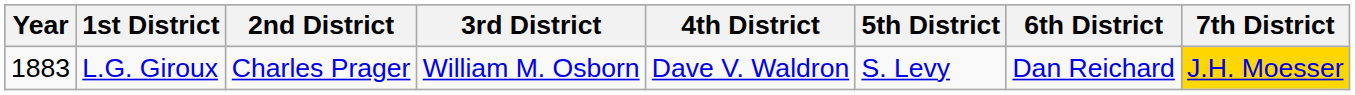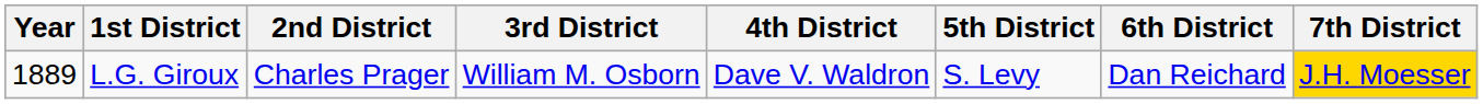 <table class="wikitable">
 <tr>
 <th>Year</th>
 <th>1st District</th>
 <th>2nd District</th>
 <th>3rd District</th>
 <th>4th District</th>
 <th>5th District</th>
 <th>6th District</th>
 <th>7th District</th>
 </tr>
 <tr>
-<td>1883</td>
+<td>1889</td>
 <td><a href='#'>L.G. Giroux</a></td>
 <td><a href='#'>Charles Prager</a></td>
 <td><a href='#'>William M. Osborn</a></td>
 <td><a href='#'>Dave V. Waldron</a></td>
 <td><a href='#'>S. Levy</a></td>
 <td><a href='#'>Dan Reichard</a></td>
 <td style="background: gold;"><a href='#'>J.H. Moesser</a></td>
 </tr>
 </table>
